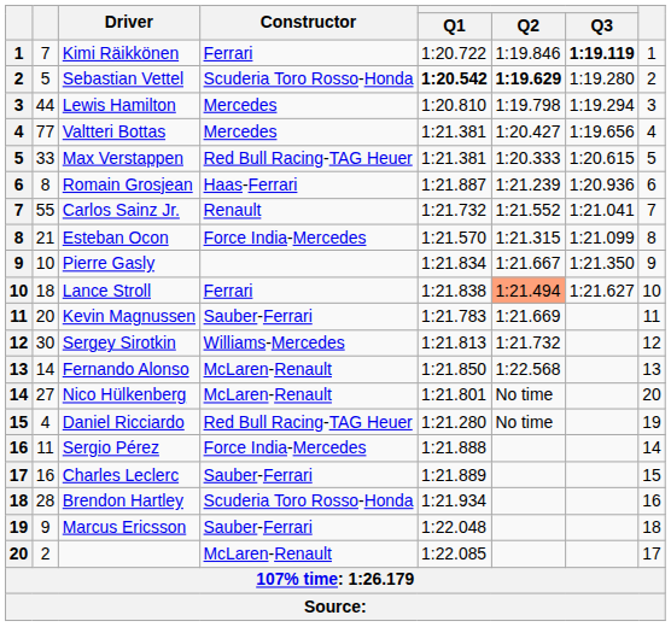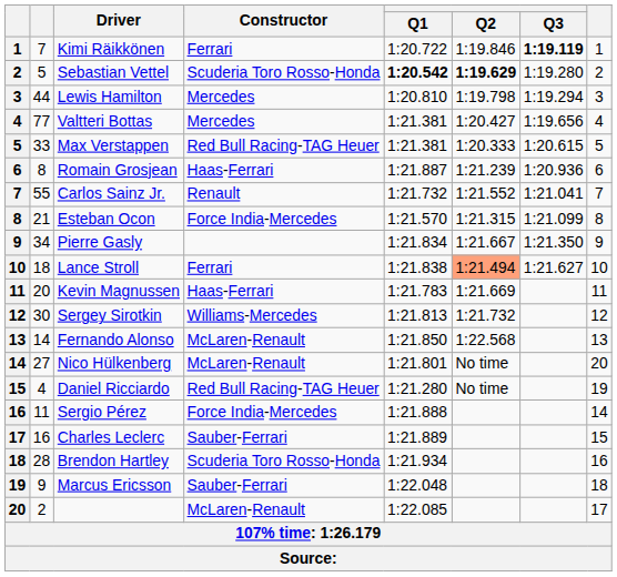 <table class="wikitable sortable" style="font-size:85%">
 <tr>
 <th rowspan=2></th>
 <th rowspan=2></th>
 <th rowspan=2>Driver</th>
 <th rowspan=2>Constructor</th>
 <th colspan=3></th>
 <th rowspan=2></th>
 </tr>
 <tr>
 <th>Q1</th>
 <th>Q2</th>
 <th>Q3</th>
 </tr>
 <tr>
 <th>1</th>
 <td align="center">7</td>
 <td data-sort-value="RAI"> <a href='#'>Kimi Räikkönen</a></td>
 <td><a href='#'>Ferrari</a></td>
 <td>1:20.722</td>
 <td>1:19.846</td>
 <td><strong>1:19.119</strong></td>
 <td align="center">1</td>
 </tr>
 <tr>
 <th>2</th>
 <td align="center">5</td>
 <td data-sort-value="VET"> <a href='#'>Sebastian Vettel</a></td>
 <td><a href='#'>Scuderia Toro Rosso</a>-<a href='#'>Honda</a></td>
 <td><strong>1:20.542</strong></td>
 <td><strong>1:19.629</strong></td>
 <td>1:19.280</td>
 <td align="center">2</td>
 </tr>
 <tr>
 <th>3</th>
 <td align="center">44</td>
 <td data-sort-value="HAM"> <a href='#'>Lewis Hamilton</a></td>
 <td><a href='#'>Mercedes</a></td>
 <td>1:20.810</td>
 <td>1:19.798</td>
 <td>1:19.294</td>
 <td align="center">3</td>
 </tr>
 <tr>
 <th>4</th>
 <td align="center">77</td>
 <td data-sort-value="BOT"> <a href='#'>Valtteri Bottas</a></td>
 <td><a href='#'>Mercedes</a></td>
 <td>1:21.381</td>
 <td>1:20.427</td>
 <td>1:19.656</td>
 <td align="center">4</td>
 </tr>
 <tr>
 <th>5</th>
 <td align="center">33</td>
 <td data-sort-value="VER"> <a href='#'>Max Verstappen</a></td>
 <td><a href='#'>Red Bull Racing</a>-<a href='#'>TAG Heuer</a></td>
 <td>1:21.381</td>
 <td>1:20.333</td>
 <td>1:20.615</td>
 <td align="center">5</td>
 </tr>
 <tr>
 <th>6</th>
 <td align="center">8</td>
 <td data-sort-value="GRO"> <a href='#'>Romain Grosjean</a></td>
 <td><a href='#'>Haas</a>-<a href='#'>Ferrari</a></td>
 <td>1:21.887</td>
 <td>1:21.239</td>
 <td>1:20.936</td>
 <td align="center">6</td>
 </tr>
 <tr>
 <th>7</th>
 <td align="center">55</td>
 <td data-sort-value="SAI"> <a href='#'>Carlos Sainz Jr.</a></td>
 <td><a href='#'>Renault</a></td>
 <td>1:21.732</td>
 <td>1:21.552</td>
 <td>1:21.041</td>
 <td align="center">7</td>
 </tr>
 <tr>
 <th>8</th>
 <td align="center">21</td>
 <td data-sort-value="OCO"> <a href='#'>Esteban Ocon</a></td>
 <td><a href='#'>Force India</a>-<a href='#'>Mercedes</a></td>
 <td>1:21.570</td>
 <td>1:21.315</td>
 <td>1:21.099</td>
 <td align="center">8</td>
 </tr>
 <tr>
 <th>9</th>
-<td align="center">10</td>
+<td align="center">34</td>
 <td data-sort-value="GAS"> <a href='#'>Pierre Gasly</a></td>
 <td></td>
 <td>1:21.834</td>
 <td>1:21.667</td>
 <td>1:21.350</td>
 <td align="center">9</td>
 </tr>
 <tr>
 <th>10</th>
 <td align="center">18</td>
 <td data-sort-value="STR"> <a href='#'>Lance Stroll</a></td>
 <td><a href='#'>Ferrari</a></td>
 <td>1:21.838</td>
 <td style="background: lightsalmon;">1:21.494</td>
 <td>1:21.627</td>
 <td align="center">10</td>
 </tr>
 <tr>
 <th>11</th>
 <td align="center">20</td>
 <td data-sort-value="MAG"> <a href='#'>Kevin Magnussen</a></td>
-<td><a href='#'>Sauber</a>-<a href='#'>Ferrari</a></td>
+<td><a href='#'>Haas</a>-<a href='#'>Ferrari</a></td>
 <td>1:21.783</td>
 <td>1:21.669</td>
 <td></td>
 <td align=center>11</td>
 </tr>
 <tr>
 <th>12</th>
 <td align="center">30</td>
 <td data-sort-value="SIR"> <a href='#'>Sergey Sirotkin</a></td>
 <td><a href='#'>Williams</a>-<a href='#'>Mercedes</a></td>
 <td>1:21.813</td>
 <td>1:21.732</td>
 <td></td>
 <td align=center>12</td>
 </tr>
 <tr>
 <th>13</th>
 <td align="center">14</td>
 <td data-sort-value="ALO"> <a href='#'>Fernando Alonso</a></td>
 <td><a href='#'>McLaren</a>-<a href='#'>Renault</a></td>
 <td>1:21.850</td>
 <td>1:22.568</td>
 <td></td>
 <td align=center>13</td>
 </tr>
 <tr>
 <th>14</th>
 <td align="center">27</td>
 <td data-sort-value="HUL"> <a href='#'>Nico Hülkenberg</a></td>
 <td><a href='#'>McLaren</a>-<a href='#'>Renault</a></td>
 <td>1:21.801</td>
 <td>No time</td>
 <td></td>
 <td align=center>20</td>
 </tr>
 <tr>
 <th>15</th>
 <td align="center">4</td>
 <td data-sort-value="RIC"> <a href='#'>Daniel Ricciardo</a></td>
 <td><a href='#'>Red Bull Racing</a>-<a href='#'>TAG Heuer</a></td>
 <td>1:21.280</td>
 <td>No time</td>
 <td></td>
 <td align=center>19</td>
 </tr>
 <tr>
 <th>16</th>
 <td align="center">11</td>
 <td data-sort-value="PER"> <a href='#'>Sergio Pérez</a></td>
 <td><a href='#'>Force India</a>-<a href='#'>Mercedes</a></td>
 <td>1:21.888</td>
 <td></td>
 <td></td>
 <td align=center>14</td>
 </tr>
 <tr>
 <th>17</th>
 <td align="center">16</td>
 <td data-sort-value="LEC"> <a href='#'>Charles Leclerc</a></td>
 <td><a href='#'>Sauber</a>-<a href='#'>Ferrari</a></td>
 <td>1:21.889</td>
 <td></td>
 <td></td>
 <td align=center>15</td>
 </tr>
 <tr>
 <th>18</th>
 <td align="center">28</td>
 <td data-sort-value="HAR"> <a href='#'>Brendon Hartley</a></td>
 <td><a href='#'>Scuderia Toro Rosso</a>-<a href='#'>Honda</a></td>
 <td>1:21.934</td>
 <td></td>
 <td></td>
 <td align=center>16</td>
 </tr>
 <tr>
 <th>19</th>
 <td align="center">9</td>
 <td data-sort-value="ERI"> <a href='#'>Marcus Ericsson</a></td>
 <td><a href='#'>Sauber</a>-<a href='#'>Ferrari</a></td>
 <td>1:22.048</td>
 <td></td>
 <td></td>
 <td align=center>18</td>
 </tr>
 <tr>
 <th>20</th>
 <td align="center">2</td>
 <td data-sort-value="VAN"></td>
 <td><a href='#'>McLaren</a>-<a href='#'>Renault</a></td>
 <td>1:22.085</td>
 <td></td>
 <td></td>
 <td align=center>17</td>
 </tr>
 <tr>
 <th colspan="8"><a href='#'>107% time</a>: 1:26.179</th>
 </tr>
 <tr>
 <th colspan="8">Source:</th>
 </tr>
 </table>
